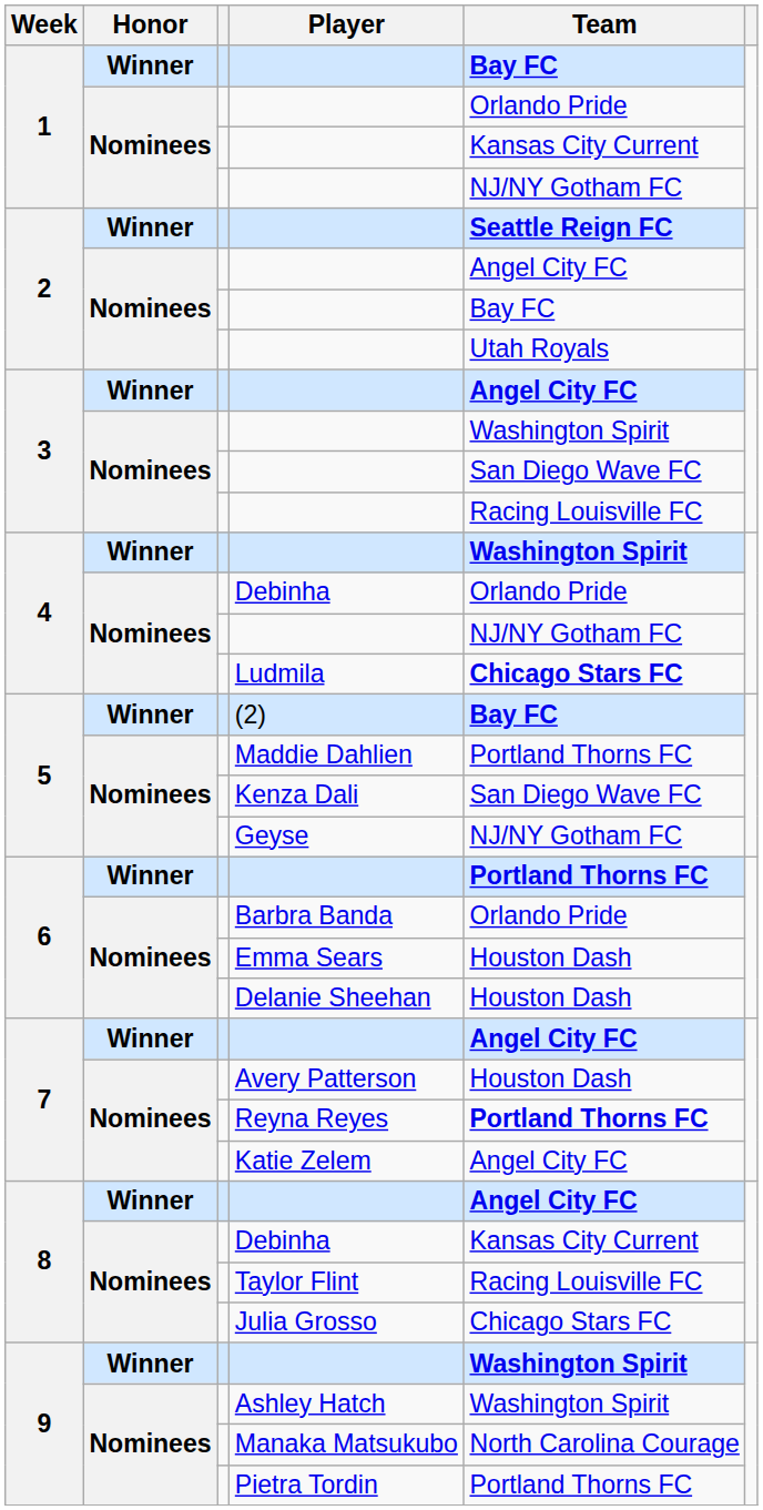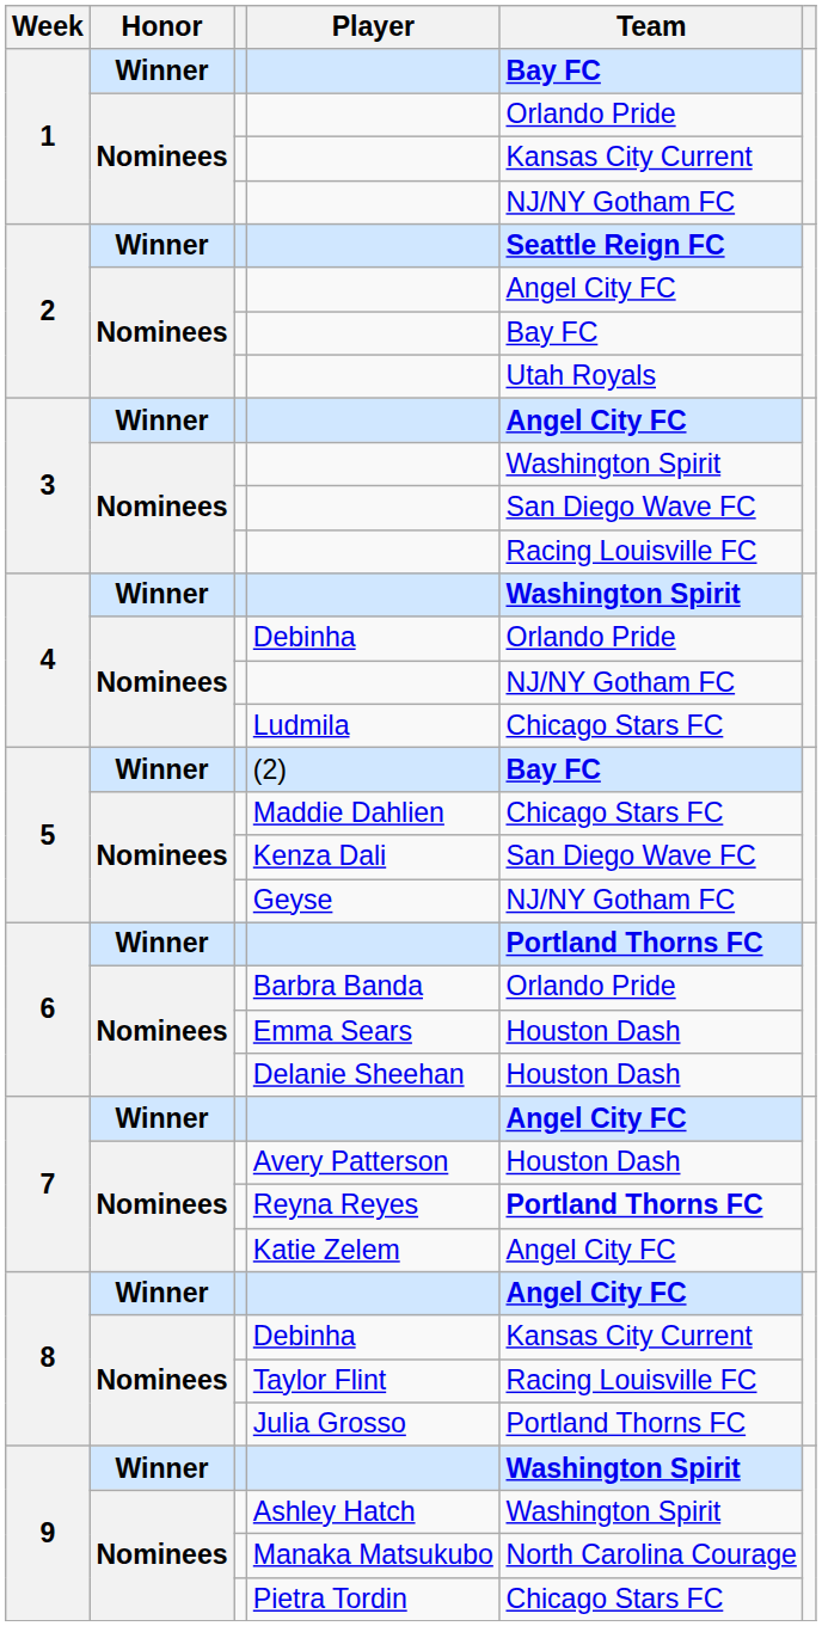 <table class="wikitable sortable">
 <tr>
 <th scope="col">Week</th>
 <th scope="col">Honor</th>
 <th scope="col"></th>
 <th scope="col">Player</th>
 <th scope="col">Team</th>
 <th scope="col"></th>
 </tr>
 <tr>
 <th rowspan=4 scope="row">1</th>
 <th scope="row" style="background:#d0e7ff;">Winner</th>
 <td style="background:#d0e7ff; text-align:center"></td>
 <td style="background:#d0e7ff;"><strong></strong></td>
 <td style="background:#d0e7ff;"><strong><a href='#'>Bay FC</a></strong></td>
 <td rowspan=4> </td>
 </tr>
 <tr>
 <th rowspan=3 scope="rowgroup">Nominees</th>
 <td style="text-align:center;"></td>
 <td></td>
 <td><a href='#'>Orlando Pride</a></td>
 </tr>
 <tr>
 <td style="text-align:center;"></td>
 <td></td>
 <td><a href='#'>Kansas City Current</a></td>
 </tr>
 <tr>
 <td style="text-align:center;"></td>
 <td></td>
 <td><a href='#'>NJ/NY Gotham FC</a></td>
 </tr>
 <tr>
 <th rowspan=4 scope="row">2</th>
 <th scope="row" style="background:#d0e7ff;">Winner</th>
 <td style="background:#d0e7ff; text-align:center"></td>
 <td style="background:#d0e7ff;"><strong></strong></td>
 <td style="background:#d0e7ff;"><strong><a href='#'>Seattle Reign FC</a></strong></td>
 <td rowspan=4> </td>
 </tr>
 <tr>
 <th rowspan=3 scope="rowgroup">Nominees</th>
 <td style="text-align:center;"></td>
 <td></td>
 <td><a href='#'>Angel City FC</a></td>
 </tr>
 <tr>
 <td style="text-align:center;"></td>
 <td></td>
 <td><a href='#'>Bay FC</a></td>
 </tr>
 <tr>
 <td style="text-align:center;"></td>
 <td></td>
 <td><a href='#'>Utah Royals</a></td>
 </tr>
 <tr>
 <th rowspan=4 scope="row">3</th>
 <th scope="row" style="background:#d0e7ff;">Winner</th>
 <td style="background:#d0e7ff; text-align:center"></td>
 <td style="background:#d0e7ff;"><strong></strong></td>
 <td style="background:#d0e7ff;"><strong><a href='#'>Angel City FC</a></strong></td>
 <td rowspan=4> </td>
 </tr>
 <tr>
 <th rowspan=3 scope="rowgroup">Nominees</th>
 <td style="text-align:center;"></td>
 <td></td>
 <td><a href='#'>Washington Spirit</a></td>
 </tr>
 <tr>
 <td style="text-align:center;"></td>
 <td></td>
 <td><a href='#'>San Diego Wave FC</a></td>
 </tr>
 <tr>
 <td style="text-align:center;"></td>
 <td></td>
 <td><a href='#'>Racing Louisville FC</a></td>
 </tr>
 <tr>
 <th rowspan=4 scope="row">4</th>
 <th scope="row" style="background:#d0e7ff;">Winner</th>
 <td style="background:#d0e7ff; text-align:center"></td>
 <td style="background:#d0e7ff;"><strong></strong></td>
 <td style="background:#d0e7ff;"><strong><a href='#'>Washington Spirit</a></strong></td>
 <td rowspan=4> </td>
 </tr>
 <tr>
 <th rowspan=3 scope="rowgroup">Nominees</th>
 <td style="text-align:center;"></td>
 <td><a href='#'>Debinha</a></td>
 <td><a href='#'>Orlando Pride</a></td>
 </tr>
 <tr>
 <td style="text-align:center;"></td>
 <td></td>
 <td><a href='#'>NJ/NY Gotham FC</a></td>
 </tr>
 <tr>
 <td style="text-align:center;"></td>
 <td><a href='#'>Ludmila</a></td>
-<td><strong><a href='#'>Chicago Stars FC</a></strong></td>
+<td><a href='#'>Chicago Stars FC</a></td>
 </tr>
 <tr>
 <th rowspan=4 scope="row">5</th>
 <th scope="row" style="background:#d0e7ff;">Winner</th>
 <td style="background:#d0e7ff; text-align:center"></td>
 <td style="background:#d0e7ff;"><strong></strong> (2)</td>
 <td style="background:#d0e7ff;"><strong><a href='#'>Bay FC</a></strong></td>
 <td rowspan=4> </td>
 </tr>
 <tr>
 <th rowspan=3 scope="rowgroup">Nominees</th>
 <td style="text-align:center;"></td>
 <td><a href='#'>Maddie Dahlien</a></td>
-<td><a href='#'>Portland Thorns FC</a></td>
+<td><a href='#'>Chicago Stars FC</a></td>
 </tr>
 <tr>
 <td style="text-align:center;"></td>
 <td><a href='#'>Kenza Dali</a></td>
 <td><a href='#'>San Diego Wave FC</a></td>
 </tr>
 <tr>
 <td style="text-align:center;"></td>
 <td><a href='#'>Geyse</a></td>
 <td><a href='#'>NJ/NY Gotham FC</a></td>
 </tr>
 <tr>
 <th rowspan=4 scope="row">6</th>
 <th scope="row" style="background:#d0e7ff;">Winner</th>
 <td style="background:#d0e7ff; text-align:center"></td>
 <td style="background:#d0e7ff;"><strong></strong></td>
 <td style="background:#d0e7ff;"><strong><a href='#'>Portland Thorns FC</a></strong></td>
 <td rowspan=4> </td>
 </tr>
 <tr>
 <th rowspan=3 scope="rowgroup">Nominees</th>
 <td style="text-align:center;"></td>
 <td><a href='#'>Barbra Banda</a></td>
 <td><a href='#'>Orlando Pride</a></td>
 </tr>
 <tr>
 <td style="text-align:center;"></td>
 <td><a href='#'>Emma Sears</a></td>
 <td><a href='#'>Houston Dash</a></td>
 </tr>
 <tr>
 <td style="text-align:center;"></td>
 <td><a href='#'>Delanie Sheehan</a></td>
 <td><a href='#'>Houston Dash</a></td>
 </tr>
 <tr>
 <th rowspan=4 scope="row">7</th>
 <th scope="row" style="background:#d0e7ff;">Winner</th>
 <td style="background:#d0e7ff; text-align:center"></td>
 <td style="background:#d0e7ff;"><strong></strong></td>
 <td style="background:#d0e7ff;"><strong><a href='#'>Angel City FC</a></strong></td>
 <td rowspan=4> </td>
 </tr>
 <tr>
 <th rowspan=3 scope="rowgroup">Nominees</th>
 <td style="text-align:center;"></td>
 <td><a href='#'>Avery Patterson</a></td>
 <td><a href='#'>Houston Dash</a></td>
 </tr>
 <tr>
 <td style="text-align:center;"></td>
 <td><a href='#'>Reyna Reyes</a></td>
 <td><strong><a href='#'>Portland Thorns FC</a></strong></td>
 </tr>
 <tr>
 <td style="text-align:center;"></td>
 <td><a href='#'>Katie Zelem</a></td>
 <td><a href='#'>Angel City FC</a></td>
 </tr>
 <tr>
 <th rowspan=4 scope="row">8</th>
 <th scope="row" style="background:#d0e7ff;">Winner</th>
 <td style="background:#d0e7ff; text-align:center"></td>
 <td style="background:#d0e7ff;"><strong></strong></td>
 <td style="background:#d0e7ff;"><strong><a href='#'>Angel City FC</a></strong></td>
 <td rowspan=4> </td>
 </tr>
 <tr>
 <th rowspan=3 scope="rowgroup">Nominees</th>
 <td style="text-align:center;"></td>
 <td><a href='#'>Debinha</a></td>
 <td><a href='#'>Kansas City Current</a></td>
 </tr>
 <tr>
 <td style="text-align:center;"></td>
 <td><a href='#'>Taylor Flint</a></td>
 <td><a href='#'>Racing Louisville FC</a></td>
 </tr>
 <tr>
 <td style="text-align:center;"></td>
 <td><a href='#'>Julia Grosso</a></td>
-<td><a href='#'>Chicago Stars FC</a></td>
+<td><a href='#'>Portland Thorns FC</a></td>
 </tr>
 <tr>
 <th rowspan=4 scope="row">9</th>
 <th scope="row" style="background:#d0e7ff;">Winner</th>
 <td style="background:#d0e7ff; text-align:center"></td>
 <td style="background:#d0e7ff;"><strong></strong></td>
 <td style="background:#d0e7ff;"><strong><a href='#'>Washington Spirit</a></strong></td>
 <td rowspan=4> </td>
 </tr>
 <tr>
 <th rowspan=3 scope="rowgroup">Nominees</th>
 <td style="text-align:center;"></td>
 <td><a href='#'>Ashley Hatch</a></td>
 <td><a href='#'>Washington Spirit</a></td>
 </tr>
 <tr>
 <td style="text-align:center;"></td>
 <td><a href='#'>Manaka Matsukubo</a></td>
 <td><a href='#'>North Carolina Courage</a></td>
 </tr>
 <tr>
 <td style="text-align:center;"></td>
 <td><a href='#'>Pietra Tordin</a></td>
-<td><a href='#'>Portland Thorns FC</a></td>
+<td><a href='#'>Chicago Stars FC</a></td>
 </tr>
 <tr>
 </tr>
 </table>
